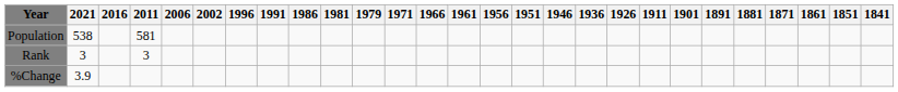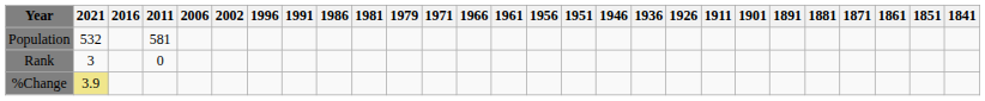 <table class="wikitable">
 <tr>
 <th style="background:grey;">Year</th>
 <th>2021</th>
 <th>2016</th>
 <th>2011</th>
 <th>2006</th>
 <th>2002</th>
 <th>1996</th>
 <th>1991</th>
 <th>1986</th>
 <th>1981</th>
 <th>1979</th>
 <th>1971</th>
 <th>1966</th>
 <th>1961</th>
 <th>1956</th>
 <th>1951</th>
 <th>1946</th>
 <th>1936</th>
 <th>1926</th>
 <th>1911</th>
 <th>1901</th>
 <th>1891</th>
 <th>1881</th>
 <th>1871</th>
 <th>1861</th>
 <th>1851</th>
 <th>1841</th>
 </tr>
 <tr align="center">
 <td style="background:grey;">Population</td>
-<td>538</td>
+<td>532</td>
 <td></td>
 <td>581</td>
 <td></td>
 <td></td>
 <td></td>
 <td></td>
 <td></td>
 <td></td>
 <td></td>
 <td></td>
 <td></td>
 <td></td>
 <td></td>
 <td></td>
 <td></td>
 <td></td>
 <td></td>
 <td></td>
 <td></td>
 <td></td>
 <td></td>
 <td></td>
 <td></td>
 <td></td>
 <td></td>
 </tr>
 <tr align="center">
 <td style="background:grey;">Rank</td>
 <td>3</td>
 <td></td>
-<td>3</td>
+<td>0</td>
 <td></td>
 <td></td>
 <td></td>
 <td></td>
 <td></td>
 <td></td>
 <td></td>
 <td></td>
 <td></td>
 <td></td>
 <td></td>
 <td></td>
 <td></td>
 <td></td>
 <td></td>
 <td></td>
 <td></td>
 <td></td>
 <td></td>
 <td></td>
 <td></td>
 <td></td>
 <td></td>
 </tr>
 <tr align="center">
 <td style="background:grey;">%Change</td>
-<td>3.9</td>
+<td style="background: khaki;">3.9</td>
 <td></td>
 <td></td>
 <td></td>
 <td></td>
 <td></td>
 <td></td>
 <td></td>
 <td></td>
 <td></td>
 <td></td>
 <td></td>
 <td></td>
 <td></td>
 <td></td>
 <td></td>
 <td></td>
 <td></td>
 <td></td>
 <td></td>
 <td></td>
 <td></td>
 <td></td>
 <td></td>
 <td></td>
 <td></td>
 </tr>
 </table>
